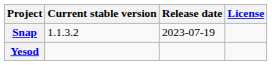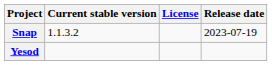 <table class="wikitable sortable sort-under" style="font-size: 90%">
 <tr>
 <th>Project</th>
 <th>Current stable version</th>
+<th><a href='#'>License</a></th>
 <th>Release date</th>
-<th><a href='#'>License</a></th>
 </tr>
 <tr>
 <th><a href='#'>Snap</a></th>
 <td>1.1.3.2</td>
+<td></td>
 <td>2023-07-19</td>
-<td></td>
 </tr>
 <tr>
 <th><a href='#'>Yesod</a></th>
 <td></td>
 <td></td>
 <td></td>
 </tr>
 </table>
